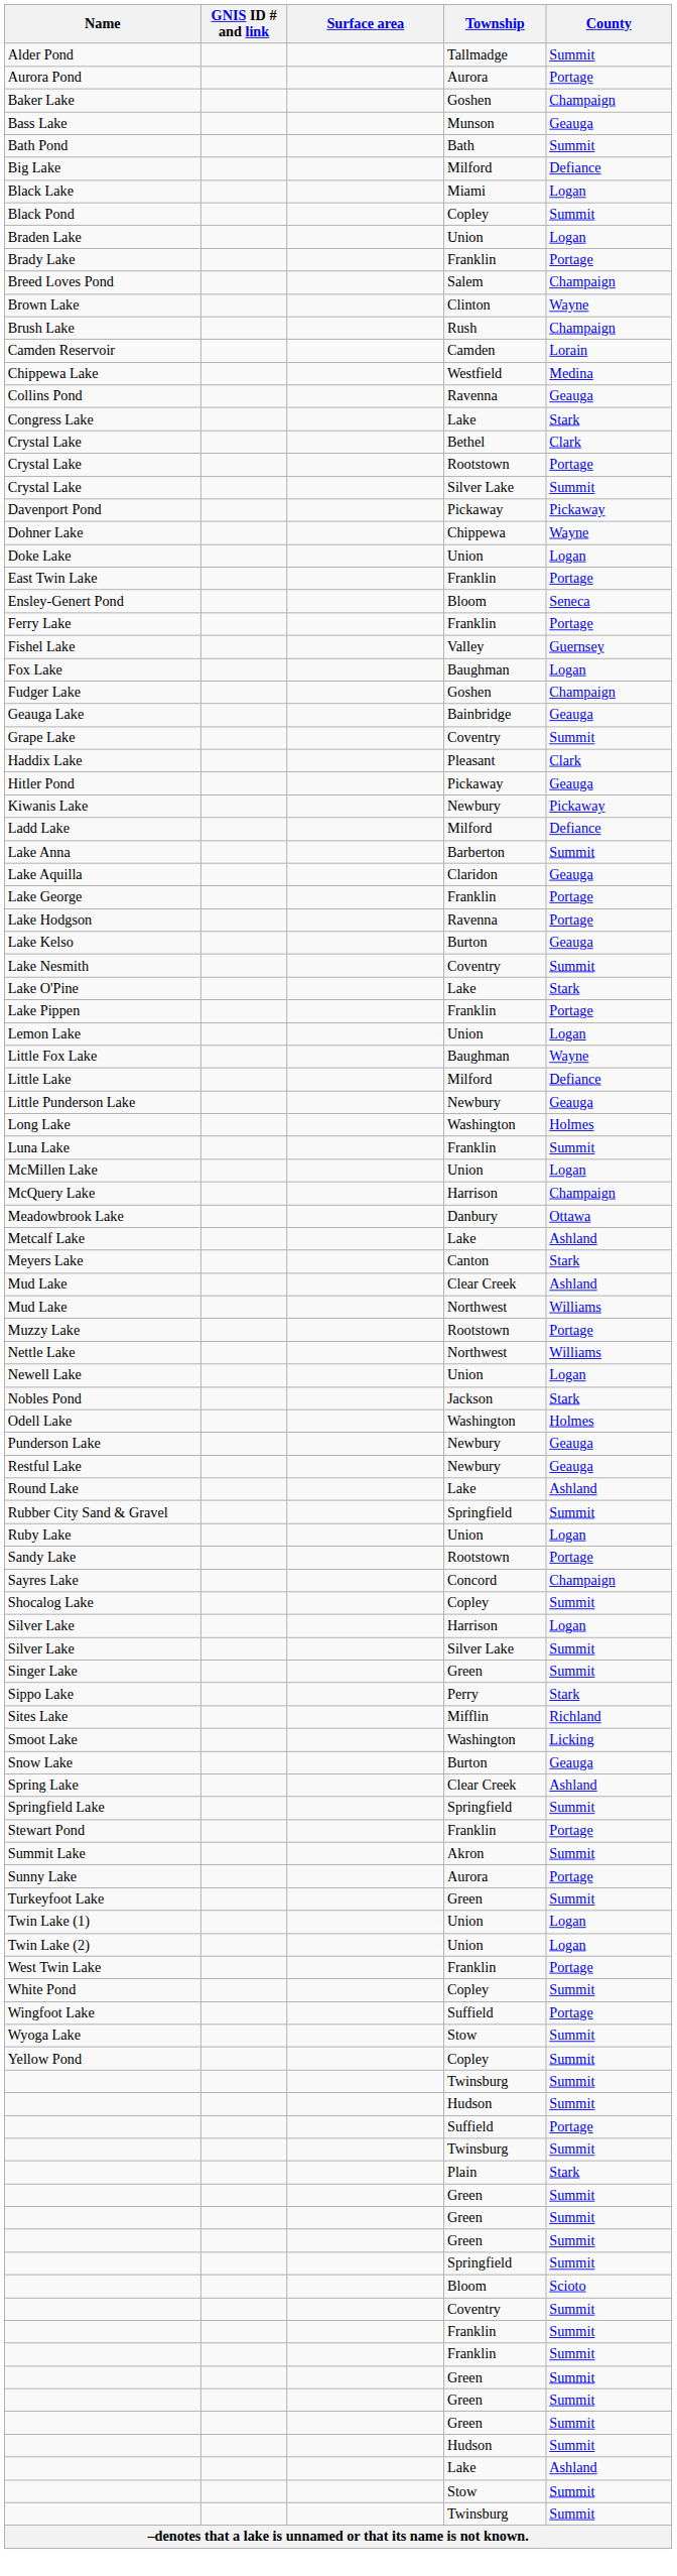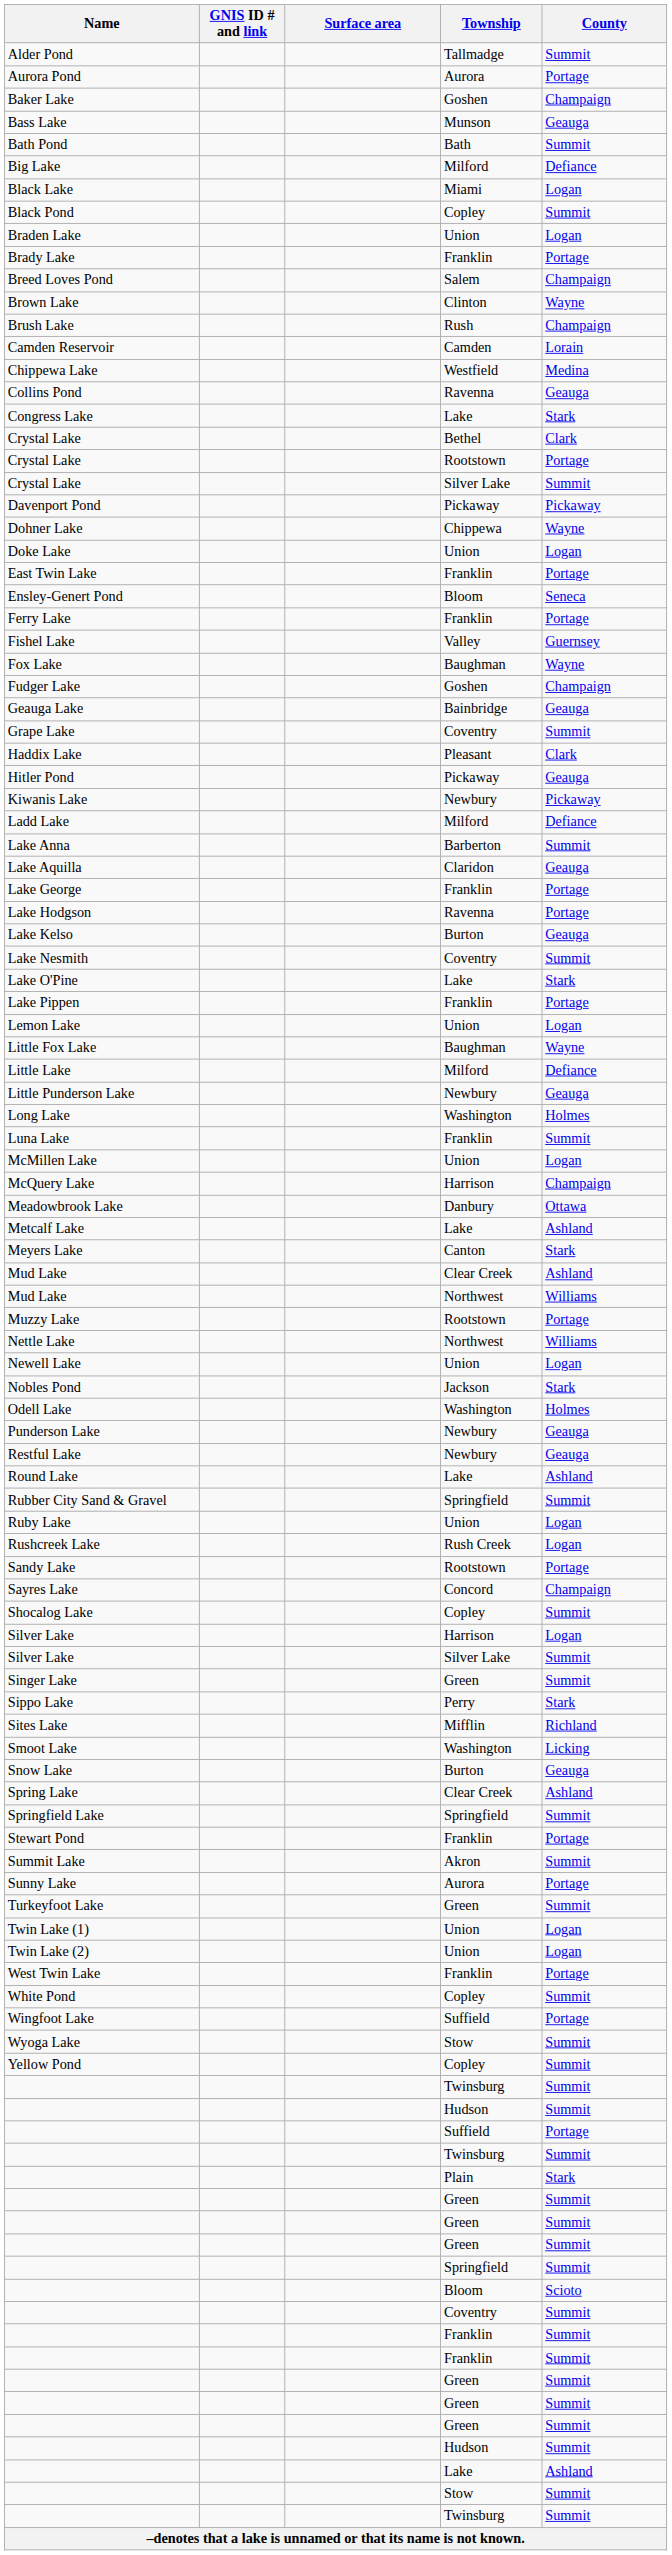 <table class="wikitable sortable">
 <tr>
 <th width="25%">Name<br></th>
 <th width="11%"><a href='#'>GNIS</a> ID #<br>and <a href='#'>link</a><br></th>
 <th width="20%", data-sort-type="number"><a href='#'>Surface area</a><br></th>
 <th width="13%"><a href='#'>Township</a><br></th>
 <th width="16%"><a href='#'>County</a><br></th>
 </tr>
 <tr>
 <td>Alder Pond</td>
 <td></td>
 <td></td>
 <td>Tallmadge</td>
 <td><a href='#'>Summit</a></td>
 </tr>
 <tr>
 <td>Aurora Pond</td>
 <td></td>
 <td></td>
 <td>Aurora</td>
 <td><a href='#'>Portage</a></td>
 </tr>
 <tr>
 <td>Baker Lake</td>
 <td></td>
 <td></td>
 <td>Goshen</td>
 <td><a href='#'>Champaign</a></td>
 </tr>
 <tr>
 <td>Bass Lake</td>
 <td></td>
 <td></td>
 <td>Munson</td>
 <td><a href='#'>Geauga</a></td>
 </tr>
 <tr>
 <td>Bath Pond</td>
 <td></td>
 <td></td>
 <td>Bath</td>
 <td><a href='#'>Summit</a></td>
 </tr>
 <tr>
 <td>Big Lake</td>
 <td></td>
 <td></td>
 <td>Milford</td>
 <td><a href='#'>Defiance</a></td>
 </tr>
 <tr>
 <td>Black Lake</td>
 <td></td>
 <td></td>
 <td>Miami</td>
 <td Logan><a href='#'>Logan</a></td>
 </tr>
 <tr>
 <td>Black Pond</td>
 <td></td>
 <td></td>
 <td>Copley</td>
 <td><a href='#'>Summit</a></td>
 </tr>
 <tr>
 <td>Braden Lake</td>
 <td></td>
 <td></td>
 <td>Union</td>
 <td><a href='#'>Logan</a></td>
 </tr>
 <tr>
 <td>Brady Lake</td>
 <td></td>
 <td></td>
 <td>Franklin</td>
 <td><a href='#'>Portage</a></td>
 </tr>
 <tr>
 <td>Breed Loves Pond</td>
 <td></td>
 <td></td>
 <td>Salem</td>
 <td><a href='#'>Champaign</a></td>
 </tr>
 <tr>
 <td>Brown Lake</td>
 <td></td>
 <td></td>
 <td>Clinton</td>
 <td><a href='#'>Wayne</a></td>
 </tr>
 <tr>
 <td>Brush Lake</td>
 <td></td>
 <td></td>
 <td>Rush</td>
 <td><a href='#'>Champaign</a></td>
 </tr>
 <tr>
 <td>Camden Reservoir</td>
 <td></td>
 <td></td>
 <td>Camden</td>
 <td><a href='#'>Lorain</a></td>
 </tr>
 <tr>
 <td>Chippewa Lake</td>
 <td></td>
 <td></td>
 <td>Westfield</td>
 <td><a href='#'>Medina</a></td>
 </tr>
 <tr>
 <td>Collins Pond</td>
 <td></td>
 <td></td>
 <td>Ravenna</td>
 <td><a href='#'>Geauga</a></td>
 </tr>
 <tr>
 <td>Congress Lake</td>
 <td></td>
 <td></td>
 <td>Lake</td>
 <td><a href='#'>Stark</a></td>
 </tr>
 <tr>
 <td>Crystal Lake</td>
 <td></td>
 <td></td>
 <td>Bethel</td>
 <td><a href='#'>Clark</a></td>
 </tr>
 <tr>
 <td>Crystal Lake</td>
 <td></td>
 <td></td>
 <td>Rootstown</td>
 <td><a href='#'>Portage</a></td>
 </tr>
 <tr>
 <td>Crystal Lake</td>
 <td></td>
 <td></td>
 <td>Silver Lake</td>
 <td><a href='#'>Summit</a></td>
 </tr>
 <tr>
 <td>Davenport Pond</td>
 <td></td>
 <td></td>
 <td>Pickaway</td>
 <td><a href='#'>Pickaway</a></td>
 </tr>
 <tr>
 <td>Dohner Lake</td>
 <td></td>
 <td></td>
 <td>Chippewa</td>
 <td><a href='#'>Wayne</a></td>
 </tr>
 <tr>
 <td>Doke Lake</td>
 <td></td>
 <td></td>
 <td>Union</td>
 <td><a href='#'>Logan</a></td>
 </tr>
 <tr>
 <td>East Twin Lake</td>
 <td></td>
 <td></td>
 <td>Franklin</td>
 <td><a href='#'>Portage</a></td>
 </tr>
 <tr>
 <td>Ensley-Genert Pond</td>
 <td></td>
 <td></td>
 <td>Bloom</td>
 <td><a href='#'>Seneca</a></td>
 </tr>
 <tr>
 <td>Ferry Lake</td>
 <td></td>
 <td></td>
 <td>Franklin</td>
 <td><a href='#'>Portage</a></td>
 </tr>
 <tr>
 <td>Fishel Lake</td>
 <td></td>
 <td></td>
 <td>Valley</td>
 <td><a href='#'>Guernsey</a></td>
 </tr>
 <tr>
 <td>Fox Lake</td>
 <td></td>
 <td></td>
 <td>Baughman</td>
-<td><a href='#'>Logan</a></td>
+<td><a href='#'>Wayne</a></td>
 </tr>
 <tr>
 <td>Fudger Lake</td>
 <td></td>
 <td></td>
 <td>Goshen</td>
 <td><a href='#'>Champaign</a></td>
 </tr>
 <tr>
 <td>Geauga Lake</td>
 <td></td>
 <td></td>
 <td>Bainbridge</td>
 <td><a href='#'>Geauga</a></td>
 </tr>
 <tr>
 <td>Grape Lake</td>
 <td></td>
 <td></td>
 <td>Coventry</td>
 <td><a href='#'>Summit</a></td>
 </tr>
 <tr>
 <td>Haddix Lake</td>
 <td></td>
 <td></td>
 <td>Pleasant</td>
 <td><a href='#'>Clark</a></td>
 </tr>
 <tr>
 <td>Hitler Pond</td>
 <td></td>
 <td></td>
 <td>Pickaway</td>
 <td><a href='#'>Geauga</a></td>
 </tr>
 <tr>
 <td>Kiwanis Lake</td>
 <td></td>
 <td></td>
 <td>Newbury</td>
 <td><a href='#'>Pickaway</a></td>
 </tr>
 <tr>
 <td>Ladd Lake</td>
 <td></td>
 <td></td>
 <td>Milford</td>
 <td><a href='#'>Defiance</a></td>
 </tr>
 <tr>
 <td>Lake Anna</td>
 <td></td>
 <td></td>
 <td>Barberton</td>
 <td><a href='#'>Summit</a></td>
 </tr>
 <tr>
 <td>Lake Aquilla</td>
 <td></td>
 <td></td>
 <td>Claridon</td>
 <td><a href='#'>Geauga</a></td>
 </tr>
 <tr>
 <td>Lake George</td>
 <td></td>
 <td></td>
 <td>Franklin</td>
 <td><a href='#'>Portage</a></td>
 </tr>
 <tr>
 <td>Lake Hodgson</td>
 <td></td>
 <td></td>
 <td>Ravenna</td>
 <td><a href='#'>Portage</a></td>
 </tr>
 <tr>
 <td>Lake Kelso</td>
 <td></td>
 <td></td>
 <td>Burton</td>
 <td><a href='#'>Geauga</a></td>
 </tr>
 <tr>
 <td>Lake Nesmith</td>
 <td></td>
 <td></td>
 <td>Coventry</td>
 <td><a href='#'>Summit</a></td>
 </tr>
 <tr>
 <td>Lake O'Pine</td>
 <td></td>
 <td></td>
 <td>Lake</td>
 <td><a href='#'>Stark</a></td>
 </tr>
 <tr>
 <td>Lake Pippen</td>
 <td></td>
 <td></td>
 <td>Franklin</td>
 <td><a href='#'>Portage</a></td>
 </tr>
 <tr>
 <td>Lemon Lake</td>
 <td></td>
 <td></td>
 <td>Union</td>
 <td><a href='#'>Logan</a></td>
 </tr>
 <tr>
 <td>Little Fox Lake</td>
 <td></td>
 <td></td>
 <td>Baughman</td>
 <td><a href='#'>Wayne</a></td>
 </tr>
 <tr>
 <td>Little Lake</td>
 <td></td>
 <td></td>
 <td>Milford</td>
 <td><a href='#'>Defiance</a></td>
 </tr>
 <tr>
 <td>Little Punderson Lake</td>
 <td></td>
 <td></td>
 <td>Newbury</td>
 <td><a href='#'>Geauga</a></td>
 </tr>
 <tr>
 <td>Long Lake</td>
 <td></td>
 <td></td>
 <td>Washington</td>
 <td><a href='#'>Holmes</a></td>
 </tr>
 <tr>
 <td>Luna Lake</td>
 <td></td>
 <td></td>
 <td>Franklin</td>
 <td><a href='#'>Summit</a></td>
 </tr>
 <tr>
 <td>McMillen Lake</td>
 <td></td>
 <td></td>
 <td>Union</td>
 <td><a href='#'>Logan</a></td>
 </tr>
 <tr>
 <td>McQuery Lake</td>
 <td></td>
 <td></td>
 <td>Harrison</td>
 <td><a href='#'>Champaign</a></td>
 </tr>
 <tr>
 <td>Meadowbrook Lake</td>
 <td></td>
 <td></td>
 <td>Danbury</td>
 <td><a href='#'>Ottawa</a></td>
 </tr>
 <tr>
 <td>Metcalf Lake</td>
 <td></td>
 <td></td>
 <td>Lake</td>
 <td><a href='#'>Ashland</a></td>
 </tr>
 <tr>
 <td>Meyers Lake</td>
 <td></td>
 <td></td>
 <td>Canton</td>
 <td><a href='#'>Stark</a></td>
 </tr>
 <tr>
 <td>Mud Lake</td>
 <td></td>
 <td></td>
 <td>Clear Creek</td>
 <td><a href='#'>Ashland</a></td>
 </tr>
 <tr>
 <td>Mud Lake</td>
 <td></td>
 <td></td>
 <td>Northwest</td>
 <td><a href='#'>Williams</a></td>
 </tr>
 <tr>
 <td>Muzzy Lake</td>
 <td></td>
 <td></td>
 <td>Rootstown</td>
 <td><a href='#'>Portage</a></td>
 </tr>
 <tr>
 <td>Nettle Lake</td>
 <td></td>
 <td></td>
 <td>Northwest</td>
 <td><a href='#'>Williams</a></td>
 </tr>
 <tr>
 <td>Newell Lake</td>
 <td></td>
 <td></td>
 <td>Union</td>
 <td Logan><a href='#'>Logan</a></td>
 </tr>
 <tr>
 <td>Nobles Pond</td>
 <td></td>
 <td></td>
 <td>Jackson</td>
 <td><a href='#'>Stark</a></td>
 </tr>
 <tr>
 <td>Odell Lake</td>
 <td></td>
 <td></td>
 <td>Washington</td>
 <td><a href='#'>Holmes</a></td>
 </tr>
 <tr>
 <td>Punderson Lake</td>
 <td></td>
 <td></td>
 <td>Newbury</td>
 <td><a href='#'>Geauga</a></td>
 </tr>
 <tr>
 <td>Restful Lake</td>
 <td></td>
 <td></td>
 <td>Newbury</td>
 <td><a href='#'>Geauga</a></td>
 </tr>
 <tr>
 <td>Round Lake</td>
 <td></td>
 <td></td>
 <td>Lake</td>
 <td><a href='#'>Ashland</a></td>
 </tr>
 <tr>
 <td>Rubber City Sand & Gravel</td>
 <td></td>
 <td></td>
 <td>Springfield</td>
 <td><a href='#'>Summit</a></td>
 </tr>
 <tr>
 <td>Ruby Lake</td>
 <td></td>
 <td></td>
 <td>Union</td>
+<td><a href='#'>Logan</a></td>
+</tr>
+<tr>
+<td>Rushcreek Lake</td>
+<td></td>
+<td></td>
+<td>Rush Creek</td>
 <td><a href='#'>Logan</a></td>
 </tr>
 <tr>
 <td>Sandy Lake</td>
 <td></td>
 <td></td>
 <td>Rootstown</td>
 <td><a href='#'>Portage</a></td>
 </tr>
 <tr>
 <td>Sayres Lake</td>
 <td></td>
 <td></td>
 <td>Concord</td>
 <td><a href='#'>Champaign</a></td>
 </tr>
 <tr>
 <td>Shocalog Lake</td>
 <td></td>
 <td></td>
 <td>Copley</td>
 <td><a href='#'>Summit</a></td>
 </tr>
 <tr>
 <td>Silver Lake</td>
 <td></td>
 <td></td>
 <td>Harrison</td>
 <td><a href='#'>Logan</a></td>
 </tr>
 <tr>
 <td>Silver Lake</td>
 <td></td>
 <td></td>
 <td>Silver Lake</td>
 <td><a href='#'>Summit</a></td>
 </tr>
 <tr>
 <td>Singer Lake</td>
 <td></td>
 <td></td>
 <td>Green</td>
 <td><a href='#'>Summit</a></td>
 </tr>
 <tr>
 <td>Sippo Lake</td>
 <td></td>
 <td></td>
 <td>Perry</td>
 <td><a href='#'>Stark</a></td>
 </tr>
 <tr>
 <td>Sites Lake</td>
 <td></td>
 <td></td>
 <td>Mifflin</td>
 <td><a href='#'>Richland</a></td>
 </tr>
 <tr>
 <td>Smoot Lake</td>
 <td></td>
 <td></td>
 <td>Washington</td>
 <td><a href='#'>Licking</a></td>
 </tr>
 <tr>
 <td>Snow Lake</td>
 <td></td>
 <td></td>
 <td>Burton</td>
 <td><a href='#'>Geauga</a></td>
 </tr>
 <tr>
 <td>Spring Lake</td>
 <td></td>
 <td></td>
 <td>Clear Creek</td>
 <td><a href='#'>Ashland</a></td>
 </tr>
 <tr>
 <td>Springfield Lake</td>
 <td></td>
 <td></td>
 <td>Springfield</td>
 <td><a href='#'>Summit</a></td>
 </tr>
 <tr>
 <td>Stewart Pond</td>
 <td></td>
 <td></td>
 <td>Franklin</td>
 <td><a href='#'>Portage</a></td>
 </tr>
 <tr>
 <td>Summit Lake</td>
 <td></td>
 <td></td>
 <td>Akron</td>
 <td><a href='#'>Summit</a></td>
 </tr>
 <tr>
 <td>Sunny Lake</td>
 <td></td>
 <td></td>
 <td>Aurora</td>
 <td><a href='#'>Portage</a></td>
 </tr>
 <tr>
 <td>Turkeyfoot Lake</td>
 <td></td>
 <td></td>
 <td>Green</td>
 <td><a href='#'>Summit</a></td>
 </tr>
 <tr>
 <td>Twin Lake (1)</td>
 <td></td>
 <td></td>
 <td>Union</td>
 <td><a href='#'>Logan</a></td>
 </tr>
 <tr>
 <td>Twin Lake (2)</td>
 <td></td>
 <td></td>
 <td>Union</td>
 <td><a href='#'>Logan</a></td>
 </tr>
 <tr>
 <td>West Twin Lake</td>
 <td></td>
 <td></td>
 <td>Franklin</td>
 <td><a href='#'>Portage</a></td>
 </tr>
 <tr>
 <td>White Pond</td>
 <td></td>
 <td></td>
 <td>Copley</td>
 <td><a href='#'>Summit</a></td>
 </tr>
 <tr>
 <td>Wingfoot Lake</td>
 <td></td>
 <td></td>
 <td>Suffield</td>
 <td><a href='#'>Portage</a></td>
 </tr>
 <tr>
 <td>Wyoga Lake</td>
 <td></td>
 <td></td>
 <td>Stow</td>
 <td><a href='#'>Summit</a></td>
 </tr>
 <tr>
 <td>Yellow Pond</td>
 <td></td>
 <td></td>
 <td>Copley</td>
 <td><a href='#'>Summit</a></td>
 </tr>
 <tr>
 <td></td>
 <td></td>
 <td></td>
 <td>Twinsburg</td>
 <td><a href='#'>Summit</a></td>
 </tr>
 <tr>
 <td></td>
 <td></td>
 <td></td>
 <td>Hudson</td>
 <td><a href='#'>Summit</a></td>
 </tr>
 <tr>
 <td></td>
 <td></td>
 <td></td>
 <td>Suffield</td>
 <td><a href='#'>Portage</a></td>
 </tr>
 <tr>
 <td></td>
 <td></td>
 <td></td>
 <td>Twinsburg</td>
 <td><a href='#'>Summit</a></td>
 </tr>
 <tr>
 <td></td>
 <td></td>
 <td></td>
 <td>Plain</td>
 <td><a href='#'>Stark</a></td>
 </tr>
 <tr>
 <td></td>
 <td></td>
 <td></td>
 <td>Green</td>
 <td><a href='#'>Summit</a></td>
 </tr>
 <tr>
 <td></td>
 <td></td>
 <td></td>
 <td>Green</td>
 <td><a href='#'>Summit</a></td>
 </tr>
 <tr>
 <td></td>
 <td></td>
 <td></td>
 <td>Green</td>
 <td><a href='#'>Summit</a></td>
 </tr>
 <tr>
 <td></td>
 <td></td>
 <td></td>
 <td>Springfield</td>
 <td><a href='#'>Summit</a></td>
 </tr>
 <tr>
 <td></td>
 <td></td>
 <td></td>
 <td>Bloom</td>
 <td><a href='#'>Scioto</a></td>
 </tr>
 <tr>
 <td></td>
 <td></td>
 <td></td>
 <td>Coventry</td>
 <td><a href='#'>Summit</a></td>
 </tr>
 <tr>
 <td></td>
 <td></td>
 <td></td>
 <td>Franklin</td>
 <td><a href='#'>Summit</a></td>
 </tr>
 <tr>
 <td></td>
 <td></td>
 <td></td>
 <td>Franklin</td>
 <td><a href='#'>Summit</a></td>
 </tr>
 <tr>
 <td></td>
 <td></td>
 <td></td>
 <td>Green</td>
 <td><a href='#'>Summit</a></td>
 </tr>
 <tr>
 <td></td>
 <td></td>
 <td></td>
 <td>Green</td>
 <td><a href='#'>Summit</a></td>
 </tr>
 <tr>
 <td></td>
 <td></td>
 <td></td>
 <td>Green</td>
 <td Summit><a href='#'>Summit</a></td>
 </tr>
 <tr>
 <td></td>
 <td></td>
 <td></td>
 <td>Hudson</td>
 <td><a href='#'>Summit</a></td>
 </tr>
 <tr>
 <td></td>
 <td></td>
 <td></td>
 <td>Lake</td>
 <td><a href='#'>Ashland</a></td>
 </tr>
 <tr>
 <td></td>
 <td></td>
 <td></td>
 <td>Stow</td>
 <td><a href='#'>Summit</a></td>
 </tr>
 <tr>
 <td></td>
 <td></td>
 <td></td>
 <td>Twinsburg</td>
 <td><a href='#'>Summit</a></td>
 </tr>
 <tr>
 <th colspan=5> –denotes that a lake is unnamed or that its name is not known.</th>
 </tr>
 </table>
